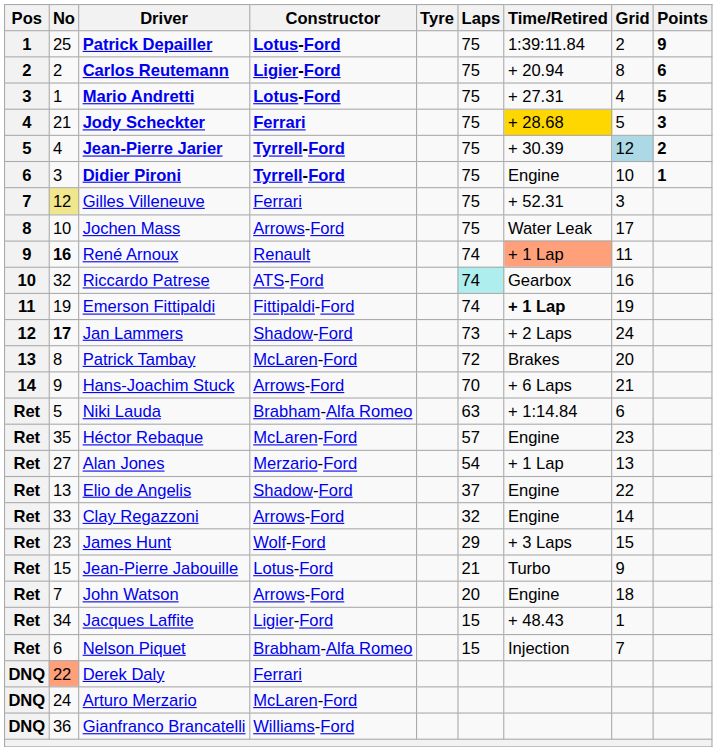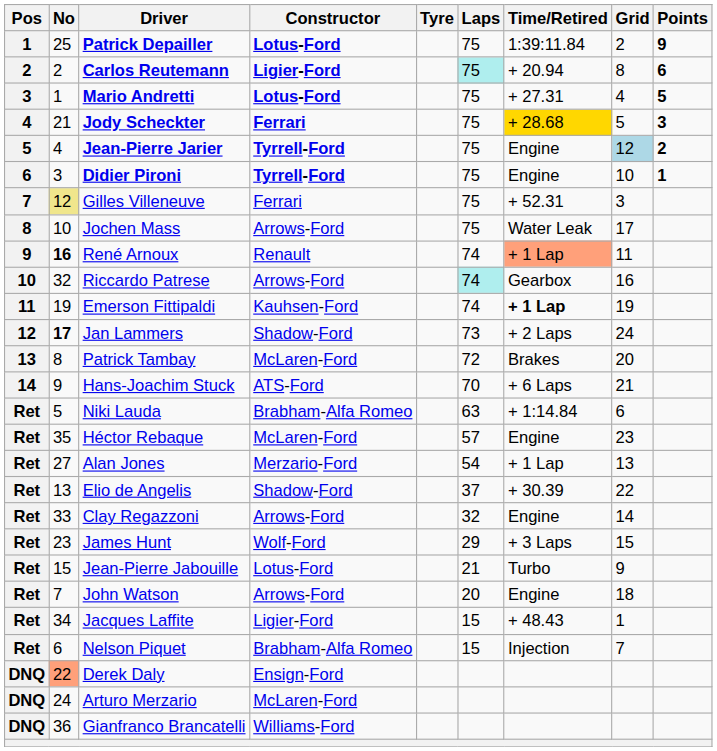 <table class="wikitable" style="font-size: 95%;">
 <tr>
 <th>Pos</th>
 <th>No</th>
 <th>Driver</th>
 <th>Constructor</th>
 <th>Tyre</th>
 <th>Laps</th>
 <th>Time/Retired</th>
 <th>Grid</th>
 <th>Points</th>
 </tr>
 <tr>
 <th>1</th>
 <td>25</td>
 <td> <strong><a href='#'>Patrick Depailler</a></strong></td>
 <td><strong><a href='#'>Lotus</a>-<a href='#'>Ford</a></strong></td>
 <td></td>
 <td>75</td>
 <td>1:39:11.84</td>
 <td>2</td>
 <td><strong>9</strong></td>
 </tr>
 <tr>
 <th>2</th>
 <td>2</td>
 <td> <strong><a href='#'>Carlos Reutemann</a></strong></td>
 <td><strong><a href='#'>Ligier</a>-<a href='#'>Ford</a></strong></td>
 <td></td>
-<td>75</td>
+<td style="background: paleturquoise;">75</td>
 <td>+ 20.94</td>
 <td>8</td>
 <td><strong>6</strong></td>
 </tr>
 <tr>
 <th>3</th>
 <td>1</td>
 <td> <strong><a href='#'>Mario Andretti</a></strong></td>
 <td><strong><a href='#'>Lotus</a>-<a href='#'>Ford</a></strong></td>
 <td></td>
 <td>75</td>
 <td>+ 27.31</td>
 <td>4</td>
 <td><strong>5</strong></td>
 </tr>
 <tr>
 <th>4</th>
 <td>21</td>
 <td> <strong><a href='#'>Jody Scheckter</a></strong></td>
 <td><strong><a href='#'>Ferrari</a></strong></td>
 <td></td>
 <td>75</td>
 <td style="background: gold;">+ 28.68</td>
 <td>5</td>
 <td><strong>3</strong></td>
 </tr>
 <tr>
 <th>5</th>
 <td>4</td>
 <td> <strong><a href='#'>Jean-Pierre Jarier</a></strong></td>
 <td><strong><a href='#'>Tyrrell</a>-<a href='#'>Ford</a></strong></td>
 <td></td>
 <td>75</td>
-<td>+ 30.39</td>
+<td>Engine</td>
 <td style="background: lightblue;">12</td>
 <td><strong>2</strong></td>
 </tr>
 <tr>
 <th>6</th>
 <td>3</td>
 <td> <strong><a href='#'>Didier Pironi</a></strong></td>
 <td><strong><a href='#'>Tyrrell</a>-<a href='#'>Ford</a></strong></td>
 <td></td>
 <td>75</td>
 <td>Engine</td>
 <td>10</td>
 <td><strong>1</strong></td>
 </tr>
 <tr>
 <th>7</th>
 <td style="background: khaki;">12</td>
 <td> <a href='#'>Gilles Villeneuve</a></td>
 <td><a href='#'>Ferrari</a></td>
 <td></td>
 <td>75</td>
 <td>+ 52.31</td>
 <td>3</td>
 <td></td>
 </tr>
 <tr>
 <th>8</th>
 <td>10</td>
 <td> <a href='#'>Jochen Mass</a></td>
 <td><a href='#'>Arrows</a>-<a href='#'>Ford</a></td>
 <td></td>
 <td>75</td>
 <td>Water Leak</td>
 <td>17</td>
 <td></td>
 </tr>
 <tr>
 <th>9</th>
 <td><strong>16</strong></td>
 <td> <a href='#'>René Arnoux</a></td>
 <td><a href='#'>Renault</a></td>
 <td></td>
 <td>74</td>
 <td style="background: lightsalmon;">+ 1 Lap</td>
 <td>11</td>
 <td></td>
 </tr>
 <tr>
 <th>10</th>
 <td>32</td>
 <td> <a href='#'>Riccardo Patrese</a></td>
-<td><a href='#'>ATS</a>-<a href='#'>Ford</a></td>
+<td><a href='#'>Arrows</a>-<a href='#'>Ford</a></td>
 <td></td>
 <td style="background: paleturquoise;">74</td>
 <td>Gearbox</td>
 <td>16</td>
 <td></td>
 </tr>
 <tr>
 <th>11</th>
 <td>19</td>
 <td> <a href='#'>Emerson Fittipaldi</a></td>
-<td><a href='#'>Fittipaldi</a>-<a href='#'>Ford</a></td>
+<td><a href='#'>Kauhsen</a>-<a href='#'>Ford</a></td>
 <td></td>
 <td>74</td>
 <td><strong>+ 1 Lap</strong></td>
 <td>19</td>
 <td></td>
 </tr>
 <tr>
 <th>12</th>
 <td><strong>17</strong></td>
 <td> <a href='#'>Jan Lammers</a></td>
 <td><a href='#'>Shadow</a>-<a href='#'>Ford</a></td>
 <td></td>
 <td>73</td>
 <td>+ 2 Laps</td>
 <td>24</td>
 <td></td>
 </tr>
 <tr>
 <th>13</th>
 <td>8</td>
 <td> <a href='#'>Patrick Tambay</a></td>
 <td><a href='#'>McLaren</a>-<a href='#'>Ford</a></td>
 <td></td>
 <td>72</td>
 <td>Brakes</td>
 <td>20</td>
 <td></td>
 </tr>
 <tr>
 <th>14</th>
 <td>9</td>
 <td> <a href='#'>Hans-Joachim Stuck</a></td>
-<td><a href='#'>Arrows</a>-<a href='#'>Ford</a></td>
+<td><a href='#'>ATS</a>-<a href='#'>Ford</a></td>
 <td></td>
 <td>70</td>
 <td>+ 6 Laps</td>
 <td>21</td>
 <td></td>
 </tr>
 <tr>
 <th>Ret</th>
 <td>5</td>
 <td> <a href='#'>Niki Lauda</a></td>
 <td><a href='#'>Brabham</a>-<a href='#'>Alfa Romeo</a></td>
 <td></td>
 <td>63</td>
 <td>+ 1:14.84</td>
 <td>6</td>
 <td></td>
 </tr>
 <tr>
 <th>Ret</th>
 <td>35</td>
 <td> <a href='#'>Héctor Rebaque</a></td>
 <td><a href='#'>McLaren</a>-<a href='#'>Ford</a></td>
 <td></td>
 <td>57</td>
 <td>Engine</td>
 <td>23</td>
 <td></td>
 </tr>
 <tr>
 <th>Ret</th>
 <td>27</td>
 <td> <a href='#'>Alan Jones</a></td>
 <td><a href='#'>Merzario</a>-<a href='#'>Ford</a></td>
 <td></td>
 <td>54</td>
 <td>+ 1 Lap</td>
 <td>13</td>
 <td></td>
 </tr>
 <tr>
 <th>Ret</th>
 <td>13</td>
 <td> <a href='#'>Elio de Angelis</a></td>
 <td><a href='#'>Shadow</a>-<a href='#'>Ford</a></td>
 <td></td>
 <td>37</td>
-<td>Engine</td>
+<td>+ 30.39</td>
 <td>22</td>
 <td></td>
 </tr>
 <tr>
 <th>Ret</th>
 <td>33</td>
 <td> <a href='#'>Clay Regazzoni</a></td>
 <td><a href='#'>Arrows</a>-<a href='#'>Ford</a></td>
 <td></td>
 <td>32</td>
 <td>Engine</td>
 <td>14</td>
 <td></td>
 </tr>
 <tr>
 <th>Ret</th>
 <td>23</td>
 <td> <a href='#'>James Hunt</a></td>
 <td><a href='#'>Wolf</a>-<a href='#'>Ford</a></td>
 <td></td>
 <td>29</td>
 <td>+ 3 Laps</td>
 <td>15</td>
 <td></td>
 </tr>
 <tr>
 <th>Ret</th>
 <td>15</td>
 <td> <a href='#'>Jean-Pierre Jabouille</a></td>
 <td><a href='#'>Lotus</a>-<a href='#'>Ford</a></td>
 <td></td>
 <td>21</td>
 <td>Turbo</td>
 <td>9</td>
 <td></td>
 </tr>
 <tr>
 <th>Ret</th>
 <td>7</td>
 <td> <a href='#'>John Watson</a></td>
 <td><a href='#'>Arrows</a>-<a href='#'>Ford</a></td>
 <td></td>
 <td>20</td>
 <td>Engine</td>
 <td>18</td>
 <td></td>
 </tr>
 <tr>
 <th>Ret</th>
 <td>34</td>
 <td> <a href='#'>Jacques Laffite</a></td>
 <td><a href='#'>Ligier</a>-<a href='#'>Ford</a></td>
 <td></td>
 <td>15</td>
 <td>+ 48.43</td>
 <td>1</td>
 <td></td>
 </tr>
 <tr>
 <th>Ret</th>
 <td>6</td>
 <td> <a href='#'>Nelson Piquet</a></td>
 <td><a href='#'>Brabham</a>-<a href='#'>Alfa Romeo</a></td>
 <td></td>
 <td>15</td>
 <td>Injection</td>
 <td>7</td>
 <td></td>
 </tr>
 <tr>
 <th>DNQ</th>
 <td style="background: lightsalmon;">22</td>
 <td> <a href='#'>Derek Daly</a></td>
-<td><a href='#'>Ferrari</a></td>
+<td><a href='#'>Ensign</a>-<a href='#'>Ford</a></td>
 <td></td>
 <td></td>
 <td></td>
 <td></td>
 <td></td>
 </tr>
 <tr>
 <th>DNQ</th>
 <td>24</td>
 <td> <a href='#'>Arturo Merzario</a></td>
 <td><a href='#'>McLaren</a>-<a href='#'>Ford</a></td>
 <td></td>
 <td></td>
 <td></td>
 <td></td>
 <td></td>
 </tr>
 <tr>
 <th>DNQ</th>
 <td>36</td>
 <td> <a href='#'>Gianfranco Brancatelli</a></td>
 <td><a href='#'>Williams</a>-<a href='#'>Ford</a></td>
 <td></td>
 <td></td>
 <td></td>
 <td></td>
 <td></td>
 </tr>
 <tr>
 <th colspan="9"></th>
 </tr>
 </table>
